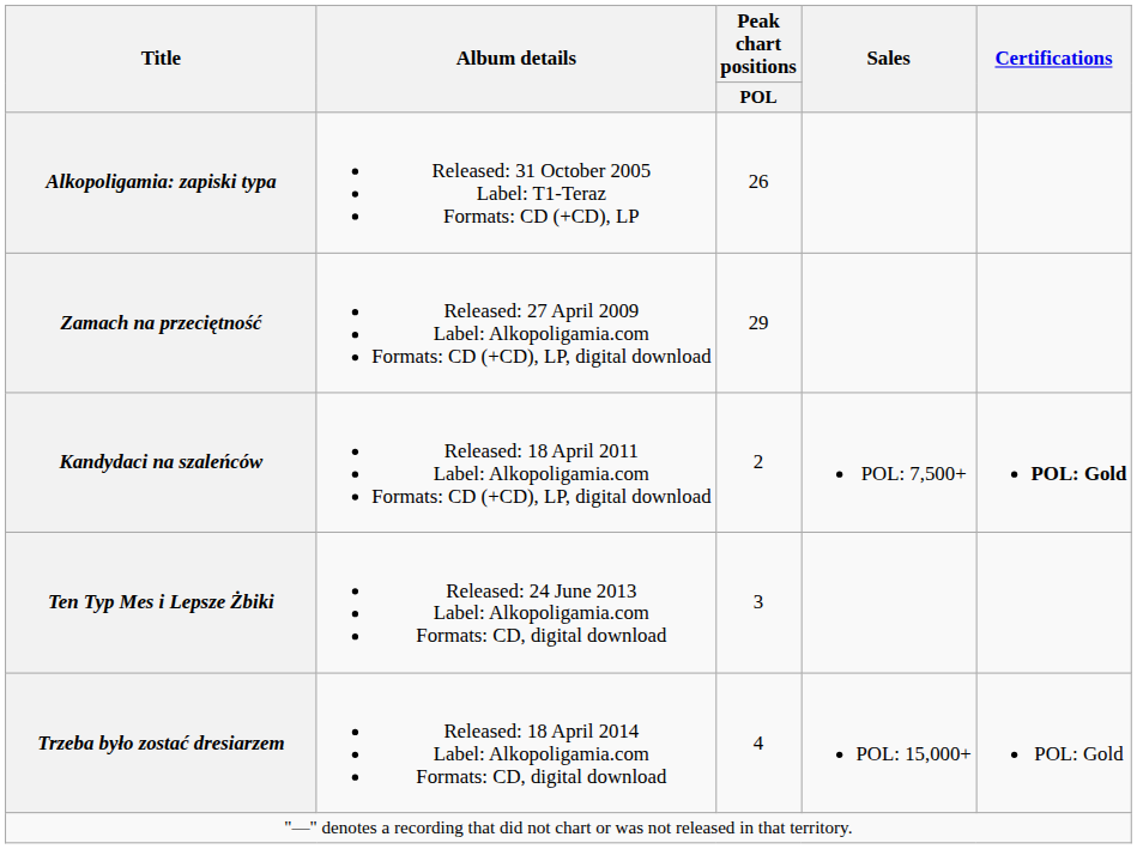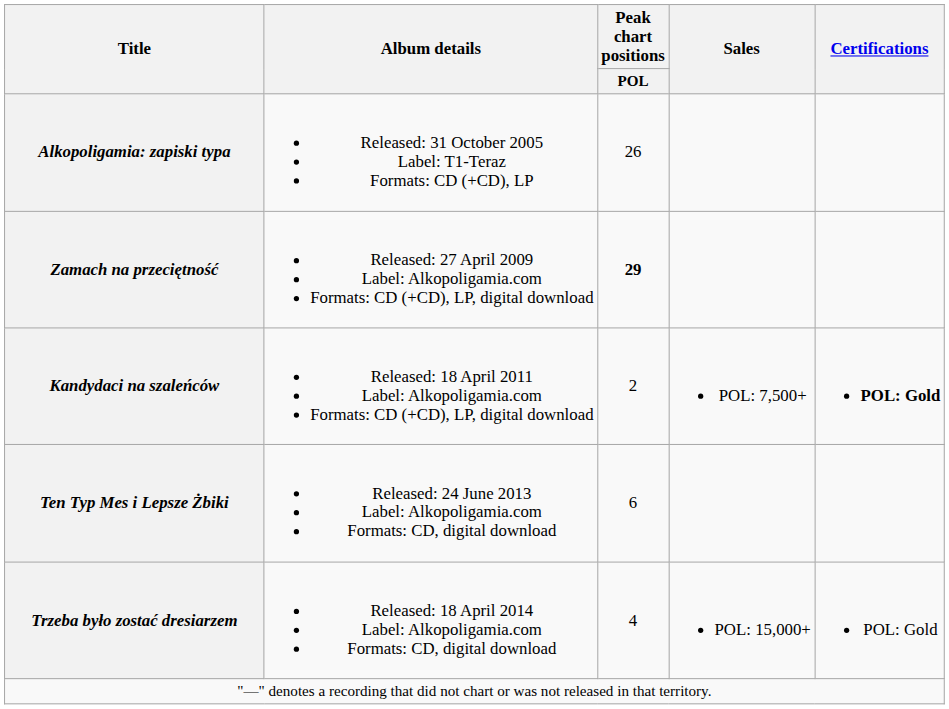 <table class="wikitable plainrowheaders" style="text-align:center;">
 <tr>
 <th scope="col" rowspan="2" style="width:15em;">Title</th>
 <th scope="col" rowspan="2">Album details</th>
 <th scope="col" colspan="1">Peak chart positions</th>
 <th scope="col" rowspan="2">Sales</th>
 <th scope="col" rowspan="2"><a href='#'>Certifications</a></th>
 </tr>
 <tr>
 <th scope="col" style="width:3em;font-size:90%;">POL<br></th>
 </tr>
 <tr>
 <th scope="row"><em>Alkopoligamia: zapiski typa</em></th>
 <td><br><ul><li>Released: 31 October 2005</li><li>Label: T1-Teraz</li><li>Formats: CD (+CD), LP</li></ul></td>
 <td>26</td>
 <td></td>
 <td></td>
 </tr>
 <tr>
 <th scope="row"><em>Zamach na przeciętność</em></th>
 <td><br><ul><li>Released: 27 April 2009</li><li>Label: Alkopoligamia.com</li><li>Formats: CD (+CD), LP, digital download</li></ul></td>
-<td>29</td>
+<td><strong>29</strong></td>
 <td></td>
 <td></td>
 </tr>
 <tr>
 <th scope="row"><em>Kandydaci na szaleńców</em></th>
 <td><br><ul><li>Released: 18 April 2011</li><li>Label: Alkopoligamia.com</li><li>Formats: CD (+CD), LP, digital download</li></ul></td>
 <td>2</td>
 <td><br><ul><li>POL: 7,500+</li></ul></td>
 <td><strong><br><ul><li>POL: Gold</li></ul></strong></td>
 </tr>
 <tr>
 <th scope="row"><em>Ten Typ Mes i Lepsze Żbiki</em></th>
 <td><br><ul><li>Released: 24 June 2013</li><li>Label: Alkopoligamia.com</li><li>Formats: CD, digital download</li></ul></td>
-<td>3</td>
+<td>6</td>
 <td></td>
 <td></td>
 </tr>
 <tr>
 <th scope="row"><em>Trzeba było zostać dresiarzem</em></th>
 <td><br><ul><li>Released: 18 April 2014</li><li>Label: Alkopoligamia.com</li><li>Formats: CD, digital download</li></ul></td>
 <td>4</td>
 <td><br><ul><li>POL: 15,000+</li></ul></td>
 <td><br><ul><li>POL: Gold</li></ul></td>
 </tr>
 <tr>
 <td colspan="20" style="font-size:90%">"—" denotes a recording that did not chart or was not released in that territory.</td>
 </tr>
 </table>
